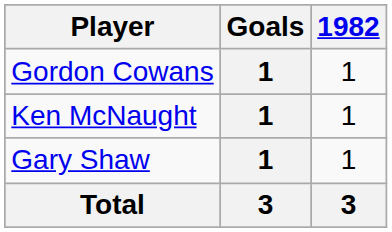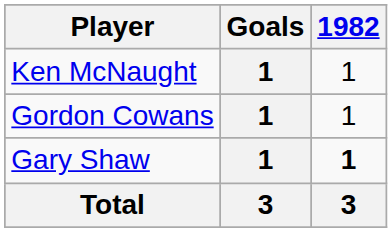 <table class="wikitable sortable" style="text-align:center;">
 <tr>
 <th>Player</th>
 <th>Goals</th>
 <th><a href='#'>1982</a></th>
 </tr>
 <tr>
-<td align="left"> <a href='#'>Gordon Cowans</a></td>
+<td align="left"> <a href='#'>Ken McNaught</a></td>
 <th>1</th>
 <td>1</td>
 </tr>
 <tr>
-<td align="left"> <a href='#'>Ken McNaught</a></td>
+<td align="left"> <a href='#'>Gordon Cowans</a></td>
 <th>1</th>
 <td>1</td>
 </tr>
 <tr>
 <td align="left"> <a href='#'>Gary Shaw</a></td>
 <th>1</th>
-<td>1</td>
+<td><strong>1</strong></td>
 </tr>
 <tr class="sortbottom">
 <th>Total</th>
 <th>3</th>
 <th>3</th>
 </tr>
 </table>
